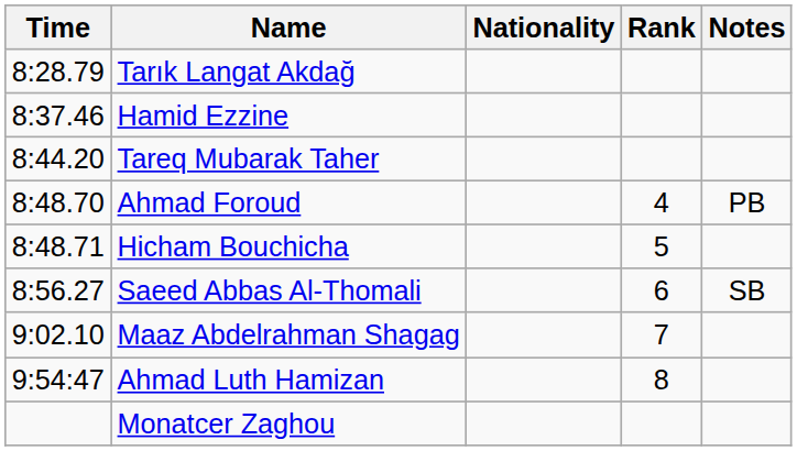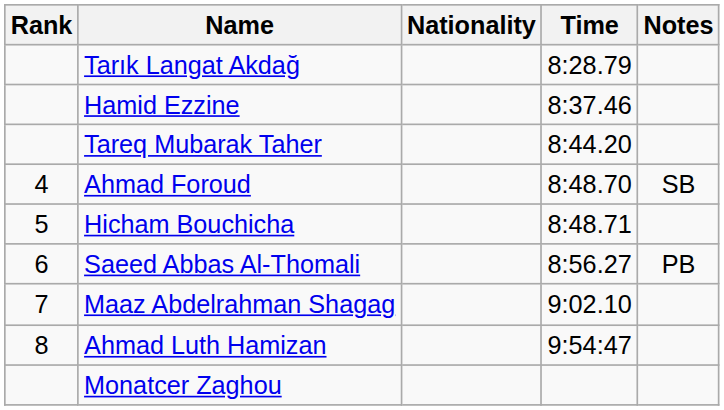 <table class="wikitable sortable" style="text-align:center;font-size:95%">
 <tr>
-<th>Time</th>
+<th>Rank</th>
 <th>Name</th>
 <th>Nationality</th>
-<th>Rank</th>
+<th>Time</th>
 <th>Notes</th>
 </tr>
 <tr>
-<td>8:28.79</td>
+<td></td>
 <td align=left><a href='#'>Tarık Langat Akdağ</a></td>
 <td align=left></td>
-<td></td>
+<td>8:28.79</td>
 <td></td>
 </tr>
 <tr>
-<td>8:37.46</td>
+<td></td>
 <td align=left><a href='#'>Hamid Ezzine</a></td>
 <td align=left></td>
-<td></td>
+<td>8:37.46</td>
 <td></td>
 </tr>
 <tr>
-<td>8:44.20</td>
+<td></td>
 <td align=left><a href='#'>Tareq Mubarak Taher</a></td>
 <td align=left></td>
-<td></td>
+<td>8:44.20</td>
 <td></td>
 </tr>
 <tr>
-<td>8:48.70</td>
+<td>4</td>
 <td align=left><a href='#'>Ahmad Foroud</a></td>
 <td align=left></td>
-<td>4</td>
+<td>8:48.70</td>
+<td>SB</td>
+</tr>
+<tr>
+<td>5</td>
+<td align=left><a href='#'>Hicham Bouchicha</a></td>
+<td align=left></td>
+<td>8:48.71</td>
+<td></td>
+</tr>
+<tr>
+<td>6</td>
+<td align=left><a href='#'>Saeed Abbas Al-Thomali</a></td>
+<td align=left></td>
+<td>8:56.27</td>
 <td>PB</td>
 </tr>
 <tr>
-<td>8:48.71</td>
-<td align=left><a href='#'>Hicham Bouchicha</a></td>
+<td>7</td>
+<td align=left><a href='#'>Maaz Abdelrahman Shagag</a></td>
 <td align=left></td>
-<td>5</td>
+<td>9:02.10</td>
 <td></td>
 </tr>
 <tr>
-<td>8:56.27</td>
-<td align=left><a href='#'>Saeed Abbas Al-Thomali</a></td>
-<td align=left></td>
-<td>6</td>
-<td>SB</td>
-</tr>
-<tr>
-<td>9:02.10</td>
-<td align=left><a href='#'>Maaz Abdelrahman Shagag</a></td>
-<td align=left></td>
-<td>7</td>
-<td></td>
-</tr>
-<tr>
-<td>9:54:47</td>
+<td>8</td>
 <td align=left><a href='#'>Ahmad Luth Hamizan</a></td>
 <td align=left></td>
-<td>8</td>
+<td>9:54:47</td>
 <td></td>
 </tr>
 <tr>
 <td></td>
 <td align=left><a href='#'>Monatcer Zaghou</a></td>
 <td align=left></td>
 <td></td>
 <td></td>
 </tr>
 </table>
